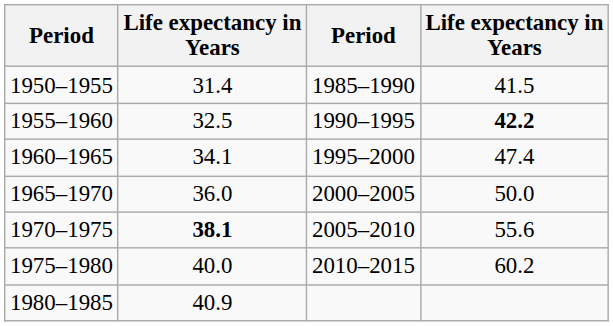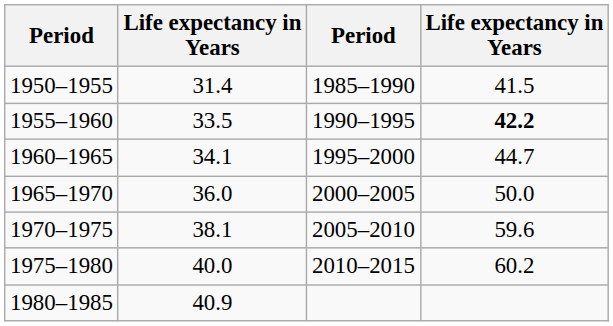 <table class="wikitable" style="text-align:center">
 <tr>
 <th>Period</th>
 <th>Life expectancy in<br>Years</th>
 <th>Period</th>
 <th>Life expectancy in<br>Years</th>
 </tr>
 <tr>
 <td>1950–1955</td>
 <td>31.4</td>
 <td>1985–1990</td>
 <td>41.5</td>
 </tr>
 <tr>
 <td>1955–1960</td>
-<td>32.5</td>
+<td>33.5</td>
 <td>1990–1995</td>
 <td><strong>42.2</strong></td>
 </tr>
 <tr>
 <td>1960–1965</td>
 <td>34.1</td>
 <td>1995–2000</td>
-<td>47.4</td>
+<td>44.7</td>
 </tr>
 <tr>
 <td>1965–1970</td>
 <td>36.0</td>
 <td>2000–2005</td>
 <td>50.0</td>
 </tr>
 <tr>
 <td>1970–1975</td>
-<td><strong>38.1</strong></td>
+<td>38.1</td>
 <td>2005–2010</td>
-<td>55.6</td>
+<td>59.6</td>
 </tr>
 <tr>
 <td>1975–1980</td>
 <td>40.0</td>
 <td>2010–2015</td>
 <td>60.2</td>
 </tr>
 <tr>
 <td>1980–1985</td>
 <td>40.9</td>
 <td></td>
 <td></td>
 </tr>
 </table>
